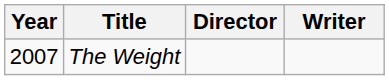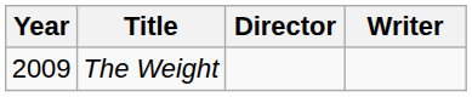 <table class="wikitable">
 <tr>
 <th>Year</th>
 <th>Title</th>
 <th width=65>Director</th>
 <th width=65>Writer</th>
 </tr>
 <tr>
-<td>2007</td>
+<td>2009</td>
 <td><em>The Weight</em></td>
 <td></td>
 <td></td>
 </tr>
 </table>
